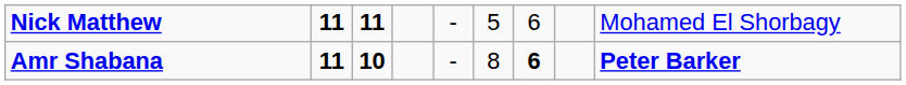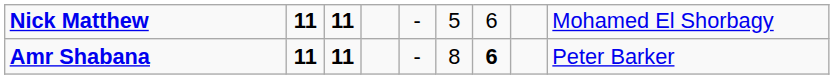 <table class="wikitable">
 <tr>
 <td width=200> <strong><a href='#'>Nick Matthew</a></strong></td>
 <td style="width:20px; text-align:center;"><strong>11</strong></td>
 <td style="width:20px; text-align:center;"><strong>11</strong></td>
 <td style="width:20px; text-align:center;"></td>
 <td style="width:20px; text-align:center;">-</td>
 <td style="width:20px; text-align:center;">5</td>
 <td style="width:20px; text-align:center;">6</td>
 <td style="width:20px; text-align:center;"></td>
 <td width=200> <a href='#'>Mohamed El Shorbagy</a></td>
 </tr>
 <tr>
 <td> <strong><a href='#'>Amr Shabana</a></strong></td>
 <td style="text-align:center;"><strong>11</strong></td>
-<td style="text-align:center;"><strong>10</strong></td>
+<td style="text-align:center;"><strong>11</strong></td>
 <td style="text-align:center;"></td>
 <td style="text-align:center;">-</td>
 <td style="text-align:center;">8</td>
 <td style="text-align:center;"><strong>6</strong></td>
 <td style="text-align:center;"></td>
-<td><strong> <a href='#'>Peter Barker</a></strong></td>
+<td> <a href='#'>Peter Barker</a></td>
 </tr>
 </table>
